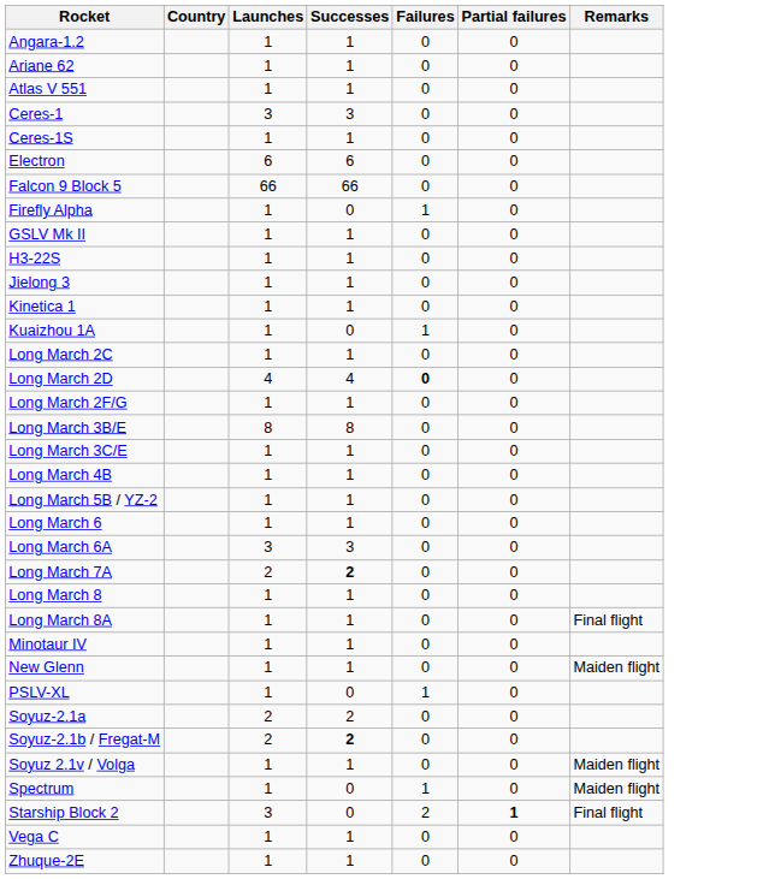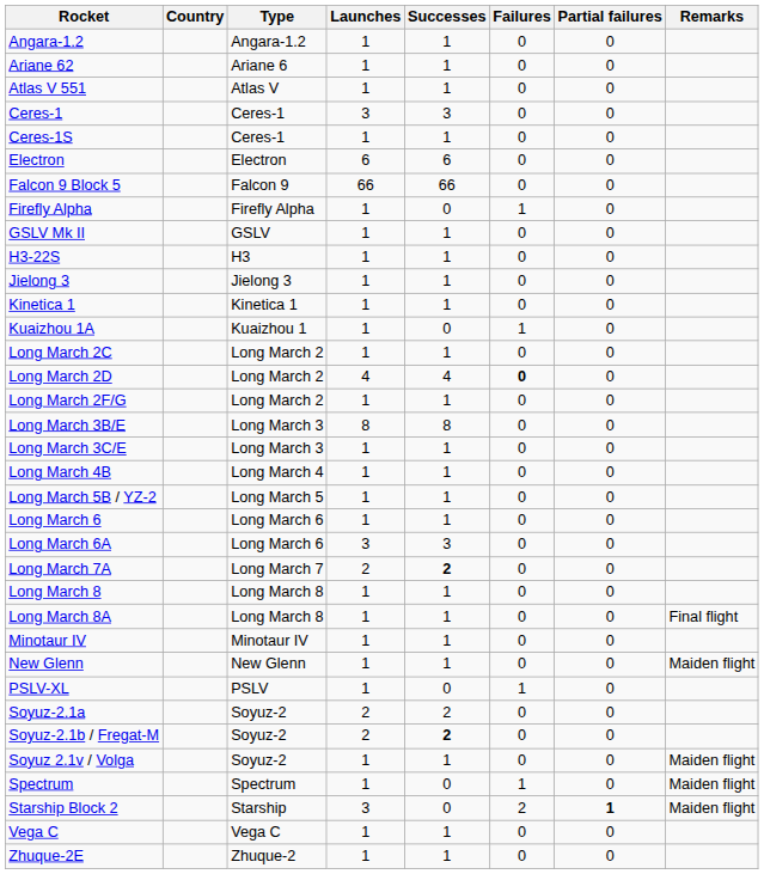 <table class="wikitable sortable collapsible collapsed" style=text-align:center>
 <tr>
 <th>Rocket</th>
 <th>Country</th>
+<th>Type</th>
 <th>Launches</th>
 <th>Successes</th>
 <th>Failures</th>
 <th>Partial failures</th>
 <th>Remarks</th>
 </tr>
 <tr>
 <td align=left><a href='#'>Angara-1.2</a></td>
 <td align=left></td>
+<td align=left>Angara-1.2</td>
 <td>1</td>
 <td>1</td>
 <td>0</td>
 <td>0</td>
 <td></td>
 </tr>
 <tr>
 <td align=left><a href='#'>Ariane 62</a></td>
 <td align=left></td>
+<td align=left>Ariane 6</td>
 <td>1</td>
 <td>1</td>
 <td>0</td>
 <td>0</td>
 <td></td>
 </tr>
 <tr>
 <td align=left><a href='#'>Atlas V 551</a></td>
 <td align=left></td>
+<td align=left>Atlas V</td>
 <td>1</td>
 <td>1</td>
 <td>0</td>
 <td>0</td>
 <td></td>
 </tr>
 <tr>
 <td align=left><a href='#'>Ceres-1</a></td>
 <td align=left></td>
+<td align=left>Ceres-1</td>
 <td>3</td>
 <td>3</td>
 <td>0</td>
 <td>0</td>
 <td></td>
 </tr>
 <tr>
 <td align=left><a href='#'>Ceres-1S</a></td>
 <td align=left></td>
+<td align=left>Ceres-1</td>
 <td>1</td>
 <td>1</td>
 <td>0</td>
 <td>0</td>
 <td></td>
 </tr>
 <tr>
 <td align=left><a href='#'>Electron</a></td>
 <td align=left></td>
+<td align=left>Electron</td>
 <td>6</td>
 <td>6</td>
 <td>0</td>
 <td>0</td>
 <td></td>
 </tr>
 <tr>
 <td align=left><a href='#'>Falcon 9 Block 5</a></td>
 <td align=left></td>
+<td align=left>Falcon 9</td>
 <td>66</td>
 <td>66</td>
 <td>0</td>
 <td>0</td>
 <td></td>
 </tr>
 <tr>
 <td align=left><a href='#'>Firefly Alpha</a></td>
 <td align=left></td>
+<td align=left>Firefly Alpha</td>
 <td>1</td>
 <td>0</td>
 <td>1</td>
 <td>0</td>
 <td></td>
 </tr>
 <tr>
 <td align=left><a href='#'>GSLV Mk II</a></td>
 <td align=left></td>
+<td align=left>GSLV</td>
 <td>1</td>
 <td>1</td>
 <td>0</td>
 <td>0</td>
 <td></td>
 </tr>
 <tr>
 <td align=left><a href='#'>H3-22S</a></td>
 <td align=left></td>
+<td align=left>H3</td>
 <td>1</td>
 <td>1</td>
 <td>0</td>
 <td>0</td>
 <td></td>
 </tr>
 <tr>
 <td align=left><a href='#'>Jielong 3</a></td>
 <td align=left></td>
+<td align=left>Jielong 3</td>
 <td>1</td>
 <td>1</td>
 <td>0</td>
 <td>0</td>
 <td></td>
 </tr>
 <tr>
 <td align=left><a href='#'>Kinetica 1</a></td>
 <td align=left></td>
+<td align=left>Kinetica 1</td>
 <td>1</td>
 <td>1</td>
 <td>0</td>
 <td>0</td>
 <td></td>
 </tr>
 <tr>
 <td align=left><a href='#'>Kuaizhou 1A</a></td>
 <td align=left></td>
+<td align=left>Kuaizhou 1</td>
 <td>1</td>
 <td>0</td>
 <td>1</td>
 <td>0</td>
 <td></td>
 </tr>
 <tr>
 <td align=left><a href='#'>Long March 2C</a></td>
 <td align=left></td>
+<td align=left>Long March 2</td>
 <td>1</td>
 <td>1</td>
 <td>0</td>
 <td>0</td>
 <td></td>
 </tr>
 <tr>
 <td align=left><a href='#'>Long March 2D</a></td>
 <td align=left></td>
+<td align=left>Long March 2</td>
 <td>4</td>
 <td>4</td>
 <td><strong>0</strong></td>
 <td>0</td>
 <td></td>
 </tr>
 <tr>
 <td align=left><a href='#'>Long March 2F/G</a></td>
 <td align=left></td>
+<td align=left>Long March 2</td>
 <td>1</td>
 <td>1</td>
 <td>0</td>
 <td>0</td>
 <td></td>
 </tr>
 <tr>
 <td align=left><a href='#'>Long March 3B/E</a></td>
 <td align=left></td>
+<td align=left>Long March 3</td>
 <td>8</td>
 <td>8</td>
 <td>0</td>
 <td>0</td>
 <td></td>
 </tr>
 <tr>
 <td align=left><a href='#'>Long March 3C/E</a></td>
 <td align=left></td>
+<td align=left>Long March 3</td>
 <td>1</td>
 <td>1</td>
 <td>0</td>
 <td>0</td>
 <td></td>
 </tr>
 <tr>
 <td align=left><a href='#'>Long March 4B</a></td>
 <td align=left></td>
+<td align=left>Long March 4</td>
 <td>1</td>
 <td>1</td>
 <td>0</td>
 <td>0</td>
 <td></td>
 </tr>
 <tr>
 <td align=left><a href='#'>Long March 5B</a> / <a href='#'>YZ-2</a></td>
 <td align=left></td>
+<td align=left>Long March 5</td>
 <td>1</td>
 <td>1</td>
 <td>0</td>
 <td>0</td>
 <td></td>
 </tr>
 <tr>
 <td align=left><a href='#'>Long March 6</a></td>
 <td align=left></td>
+<td align=left>Long March 6</td>
 <td>1</td>
 <td>1</td>
 <td>0</td>
 <td>0</td>
 <td></td>
 </tr>
 <tr>
 <td align=left><a href='#'>Long March 6A</a></td>
 <td align=left></td>
+<td align=left>Long March 6</td>
 <td>3</td>
 <td>3</td>
 <td>0</td>
 <td>0</td>
 <td></td>
 </tr>
 <tr>
 <td align=left><a href='#'>Long March 7A</a></td>
 <td align=left></td>
+<td align=left>Long March 7</td>
 <td>2</td>
 <td><strong>2</strong></td>
 <td>0</td>
 <td>0</td>
 <td></td>
 </tr>
 <tr>
 <td align=left><a href='#'>Long March 8</a></td>
 <td align=left></td>
+<td align=left>Long March 8</td>
 <td>1</td>
 <td>1</td>
 <td>0</td>
 <td>0</td>
 <td></td>
 </tr>
 <tr>
 <td align=left><a href='#'>Long March 8A</a></td>
 <td align=left></td>
+<td align=left>Long March 8</td>
 <td>1</td>
 <td>1</td>
 <td>0</td>
 <td>0</td>
 <td align=left>Final flight</td>
 </tr>
 <tr>
 <td align=left><a href='#'>Minotaur IV</a></td>
 <td align=left></td>
+<td align=left>Minotaur IV</td>
 <td>1</td>
 <td>1</td>
 <td>0</td>
 <td>0</td>
 <td></td>
 </tr>
 <tr>
 <td align=left><a href='#'>New Glenn</a></td>
 <td align=left></td>
+<td align=left>New Glenn</td>
 <td>1</td>
 <td>1</td>
 <td>0</td>
 <td>0</td>
 <td align=left>Maiden flight</td>
 </tr>
 <tr>
 <td align=left><a href='#'>PSLV-XL</a></td>
 <td align=left></td>
+<td align=left>PSLV</td>
 <td>1</td>
 <td>0</td>
 <td>1</td>
 <td>0</td>
 <td></td>
 </tr>
 <tr>
 <td align=left><a href='#'>Soyuz-2.1a</a></td>
 <td align=left></td>
+<td align=left>Soyuz-2</td>
 <td>2</td>
 <td>2</td>
 <td>0</td>
 <td>0</td>
 <td></td>
 </tr>
 <tr>
 <td align=left><a href='#'>Soyuz-2.1b</a> / <a href='#'>Fregat-M</a></td>
 <td align=left></td>
+<td align=left>Soyuz-2</td>
 <td>2</td>
 <td><strong>2</strong></td>
 <td>0</td>
 <td>0</td>
 <td></td>
 </tr>
 <tr>
 <td align=left><a href='#'>Soyuz 2.1v</a> / <a href='#'>Volga</a></td>
 <td align=left></td>
+<td align=left>Soyuz-2</td>
 <td>1</td>
 <td>1</td>
 <td>0</td>
 <td>0</td>
 <td align=left>Maiden flight</td>
 </tr>
 <tr>
 <td align=left><a href='#'>Spectrum</a></td>
 <td align=left></td>
+<td align=left>Spectrum</td>
 <td>1</td>
 <td>0</td>
 <td>1</td>
 <td>0</td>
 <td align=left>Maiden flight</td>
 </tr>
 <tr>
 <td align=left><a href='#'>Starship Block 2</a></td>
 <td align=left></td>
+<td align=left>Starship</td>
 <td>3</td>
 <td>0</td>
 <td>2</td>
 <td><strong>1</strong></td>
-<td align=left>Final flight</td>
+<td align=left>Maiden flight</td>
 </tr>
 <tr>
 <td align=left><a href='#'>Vega C</a></td>
 <td align=left></td>
+<td align=left>Vega C</td>
 <td>1</td>
 <td>1</td>
 <td>0</td>
 <td>0</td>
 <td></td>
 </tr>
 <tr>
 <td align=left><a href='#'>Zhuque-2E</a></td>
 <td align=left></td>
+<td align=left>Zhuque-2</td>
 <td>1</td>
 <td>1</td>
 <td>0</td>
 <td>0</td>
 <td></td>
 </tr>
 </table>
